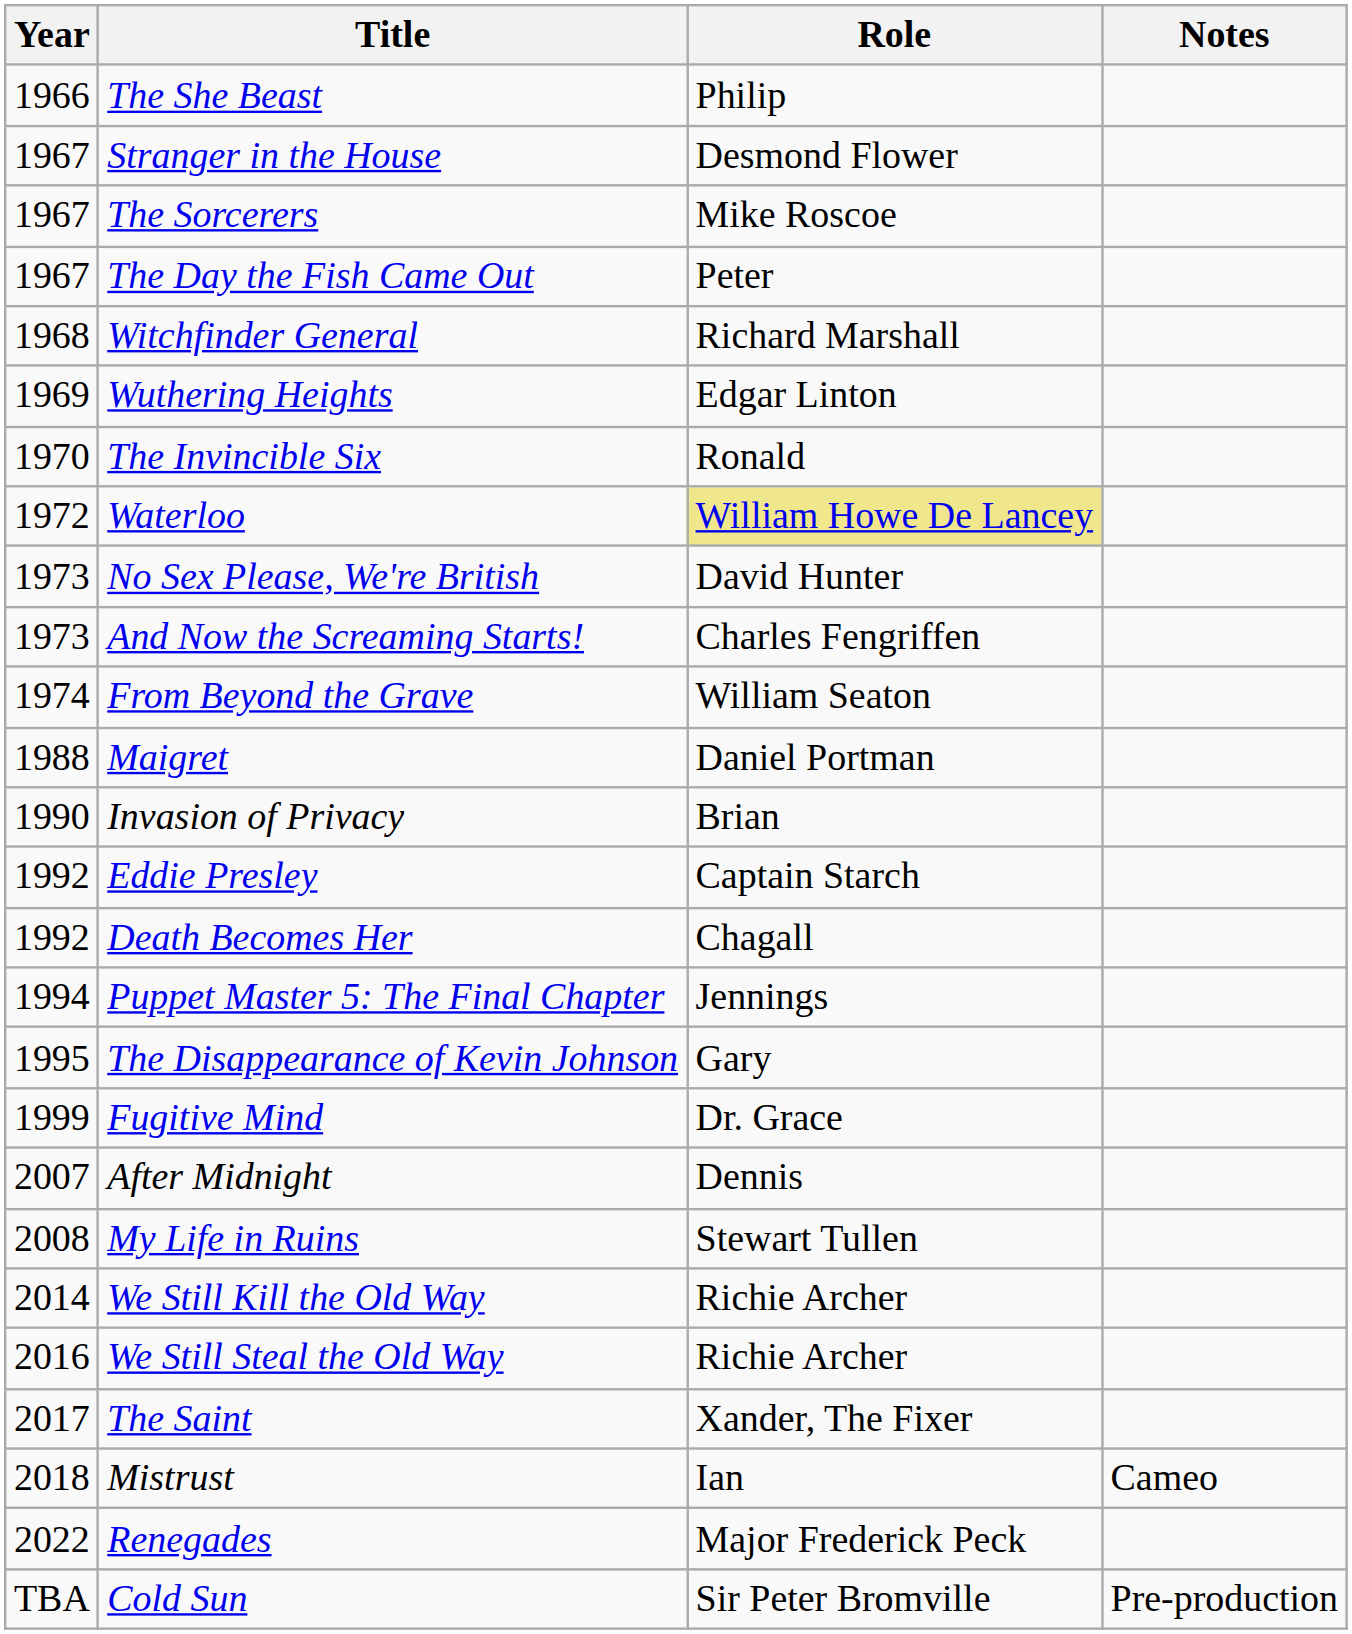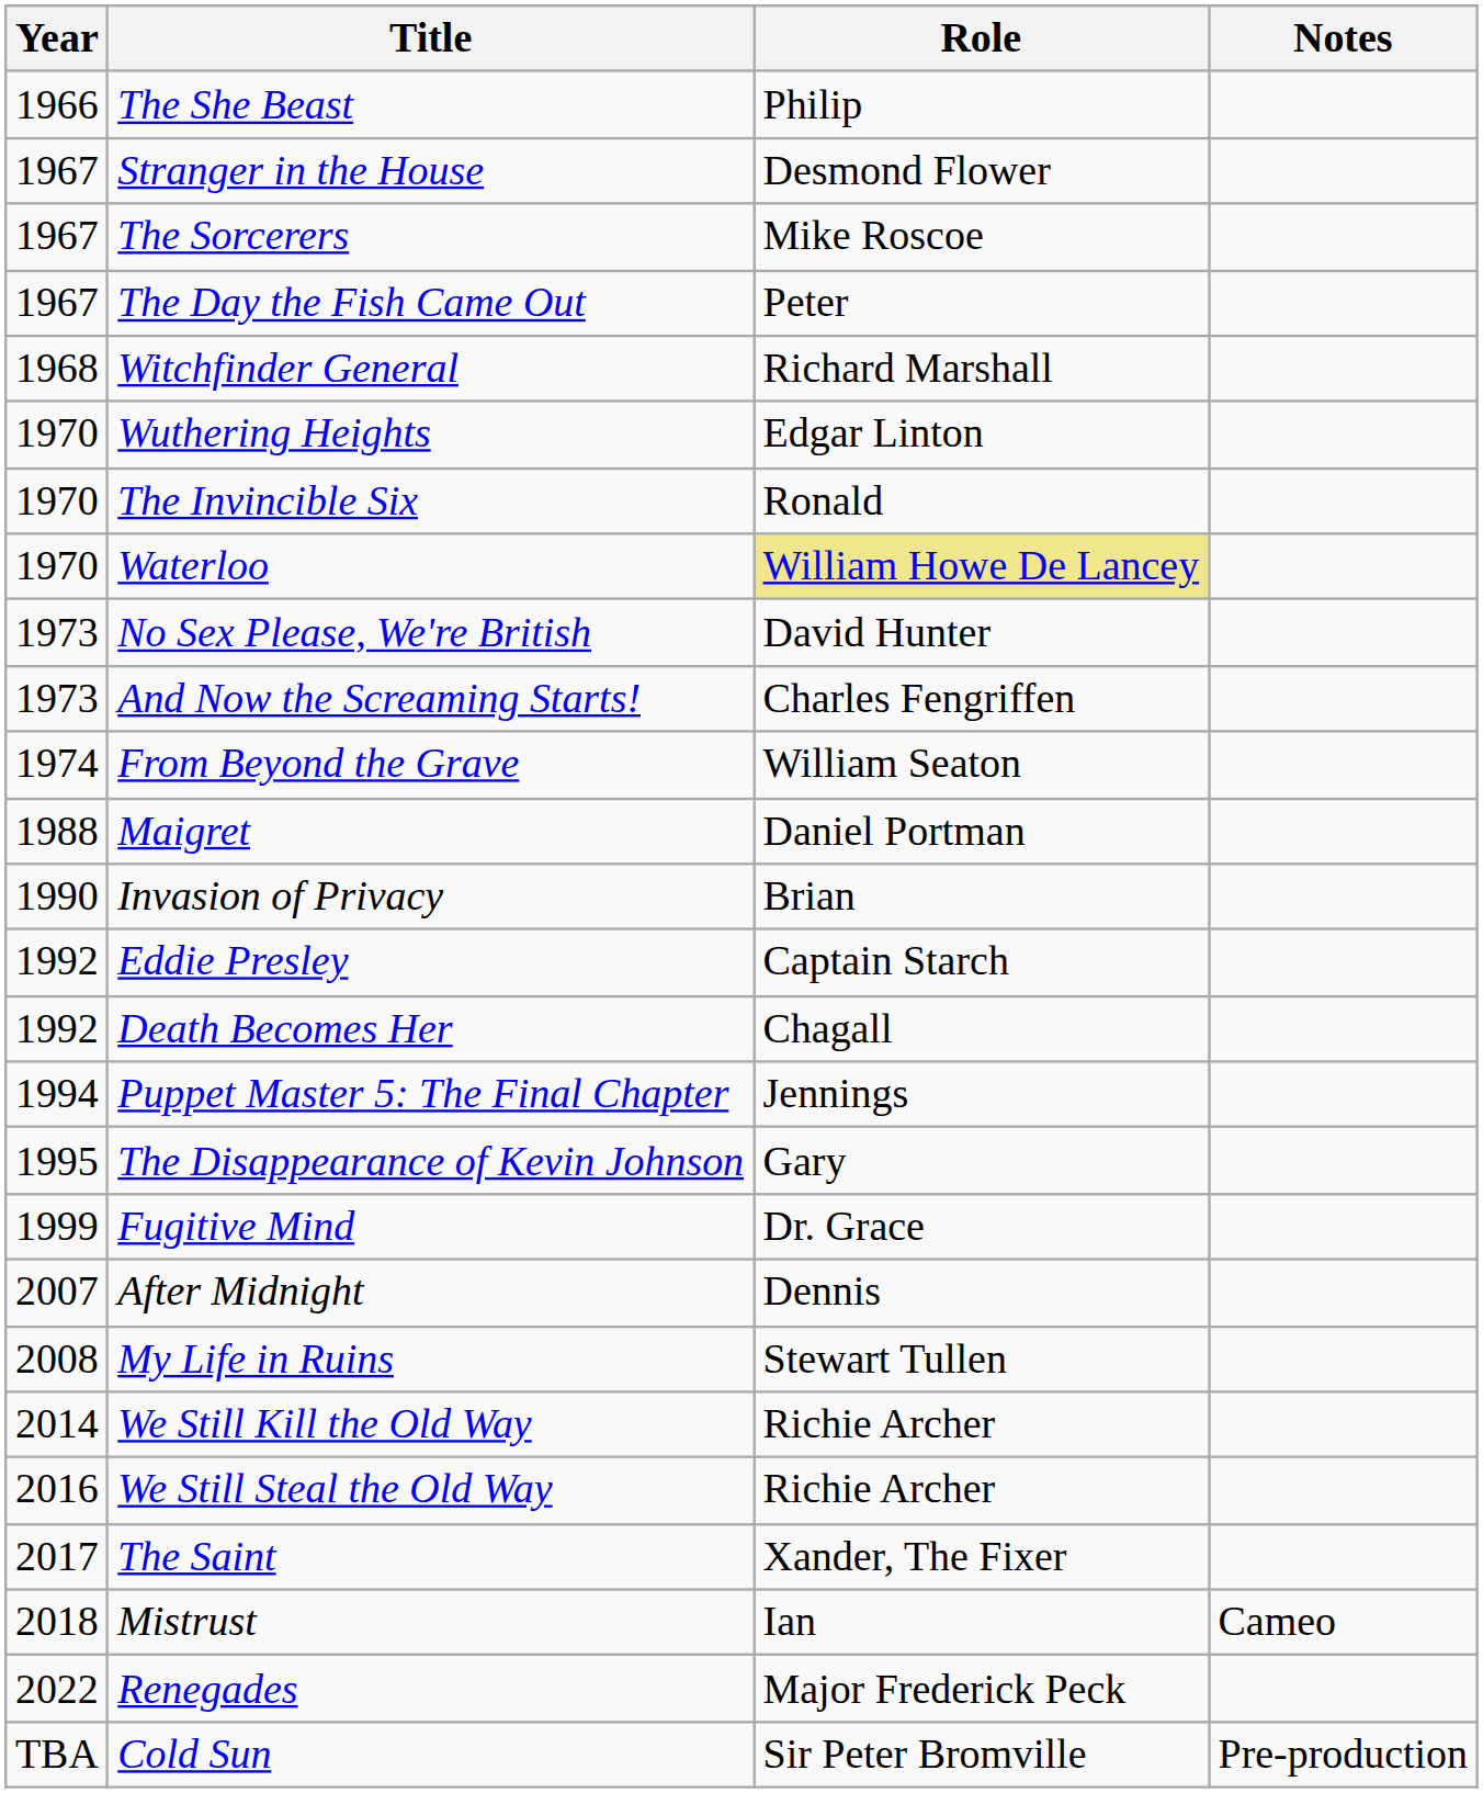 <table class="wikitable sortable">
 <tr>
 <th>Year</th>
 <th>Title</th>
 <th>Role</th>
 <th>Notes</th>
 </tr>
 <tr>
 <td>1966</td>
 <td><em><a href='#'>The She Beast</a></em></td>
 <td>Philip</td>
 <td></td>
 </tr>
 <tr>
 <td>1967</td>
 <td><em><a href='#'>Stranger in the House</a></em></td>
 <td>Desmond Flower</td>
 <td></td>
 </tr>
 <tr>
 <td>1967</td>
 <td><em><a href='#'>The Sorcerers</a></em></td>
 <td>Mike Roscoe</td>
 <td></td>
 </tr>
 <tr>
 <td>1967</td>
 <td><em><a href='#'>The Day the Fish Came Out</a></em></td>
 <td>Peter</td>
 <td></td>
 </tr>
 <tr>
 <td>1968</td>
 <td><em><a href='#'>Witchfinder General</a></em></td>
 <td>Richard Marshall</td>
 <td></td>
 </tr>
 <tr>
-<td>1969</td>
+<td>1970</td>
 <td><em><a href='#'>Wuthering Heights</a></em></td>
 <td>Edgar Linton</td>
 <td></td>
 </tr>
 <tr>
 <td>1970</td>
 <td><em><a href='#'>The Invincible Six</a></em></td>
 <td>Ronald</td>
 <td></td>
 </tr>
 <tr>
-<td>1972</td>
+<td>1970</td>
 <td><em><a href='#'>Waterloo</a></em></td>
 <td style="background: khaki;"><a href='#'>William Howe De Lancey</a></td>
 <td></td>
 </tr>
 <tr>
 <td>1973</td>
 <td><em><a href='#'>No Sex Please, We're British</a></em></td>
 <td>David Hunter</td>
 <td></td>
 </tr>
 <tr>
 <td>1973</td>
 <td><em><a href='#'>And Now the Screaming Starts!</a></em></td>
 <td>Charles Fengriffen</td>
 <td></td>
 </tr>
 <tr>
 <td>1974</td>
 <td><em><a href='#'>From Beyond the Grave</a></em></td>
 <td>William Seaton</td>
 <td></td>
 </tr>
 <tr>
 <td>1988</td>
 <td><em><a href='#'>Maigret</a></em></td>
 <td>Daniel Portman</td>
 <td></td>
 </tr>
 <tr>
 <td>1990</td>
 <td><em>Invasion of Privacy</em></td>
 <td>Brian</td>
 <td></td>
 </tr>
 <tr>
 <td>1992</td>
 <td><em><a href='#'>Eddie Presley</a></em></td>
 <td>Captain Starch</td>
 <td></td>
 </tr>
 <tr>
 <td>1992</td>
 <td><em><a href='#'>Death Becomes Her</a></em></td>
 <td>Chagall</td>
 <td></td>
 </tr>
 <tr>
 <td>1994</td>
 <td><em><a href='#'>Puppet Master 5: The Final Chapter</a></em></td>
 <td>Jennings</td>
 <td></td>
 </tr>
 <tr>
 <td>1995</td>
 <td><em><a href='#'>The Disappearance of Kevin Johnson</a></em></td>
 <td>Gary</td>
 <td></td>
 </tr>
 <tr>
 <td>1999</td>
 <td><em><a href='#'>Fugitive Mind</a></em></td>
 <td>Dr. Grace</td>
 <td></td>
 </tr>
 <tr>
 <td>2007</td>
 <td><em>After Midnight</em></td>
 <td>Dennis</td>
 <td></td>
 </tr>
 <tr>
 <td>2008</td>
 <td><em><a href='#'>My Life in Ruins</a></em></td>
 <td>Stewart Tullen</td>
 <td></td>
 </tr>
 <tr>
 <td>2014</td>
 <td><em><a href='#'>We Still Kill the Old Way</a></em></td>
 <td>Richie Archer</td>
 <td></td>
 </tr>
 <tr>
 <td>2016</td>
 <td><em><a href='#'>We Still Steal the Old Way</a></em></td>
 <td>Richie Archer</td>
 <td></td>
 </tr>
 <tr>
 <td>2017</td>
 <td><em><a href='#'>The Saint</a></em></td>
 <td>Xander, The Fixer</td>
 <td></td>
 </tr>
 <tr>
 <td>2018</td>
 <td><em>Mistrust</em></td>
 <td>Ian</td>
 <td>Cameo</td>
 </tr>
 <tr>
 <td>2022</td>
 <td><em><a href='#'>Renegades</a></em></td>
 <td>Major Frederick Peck</td>
 <td></td>
 </tr>
 <tr>
 <td>TBA</td>
 <td><em><a href='#'>Cold Sun</a></em></td>
 <td>Sir Peter Bromville</td>
 <td>Pre-production</td>
 </tr>
 </table>
